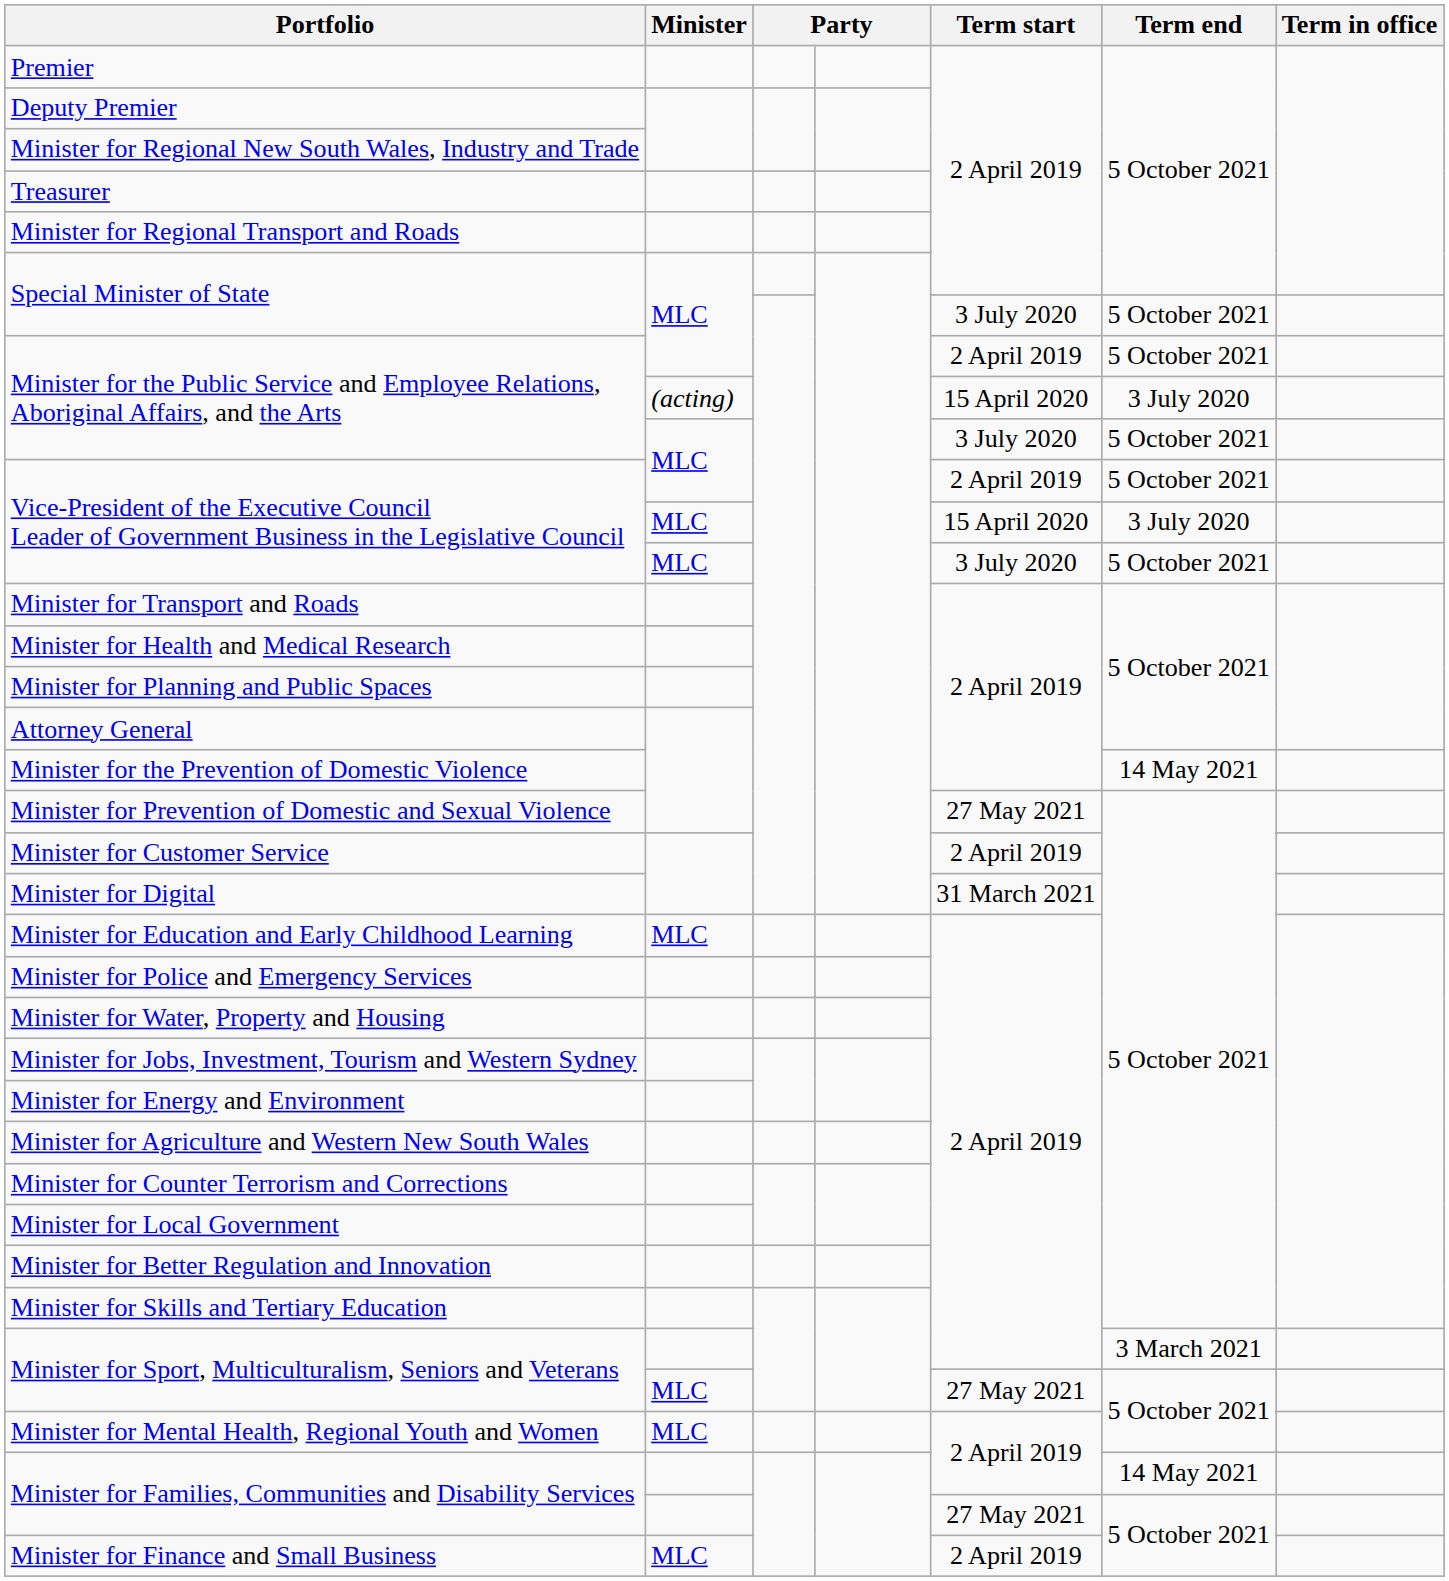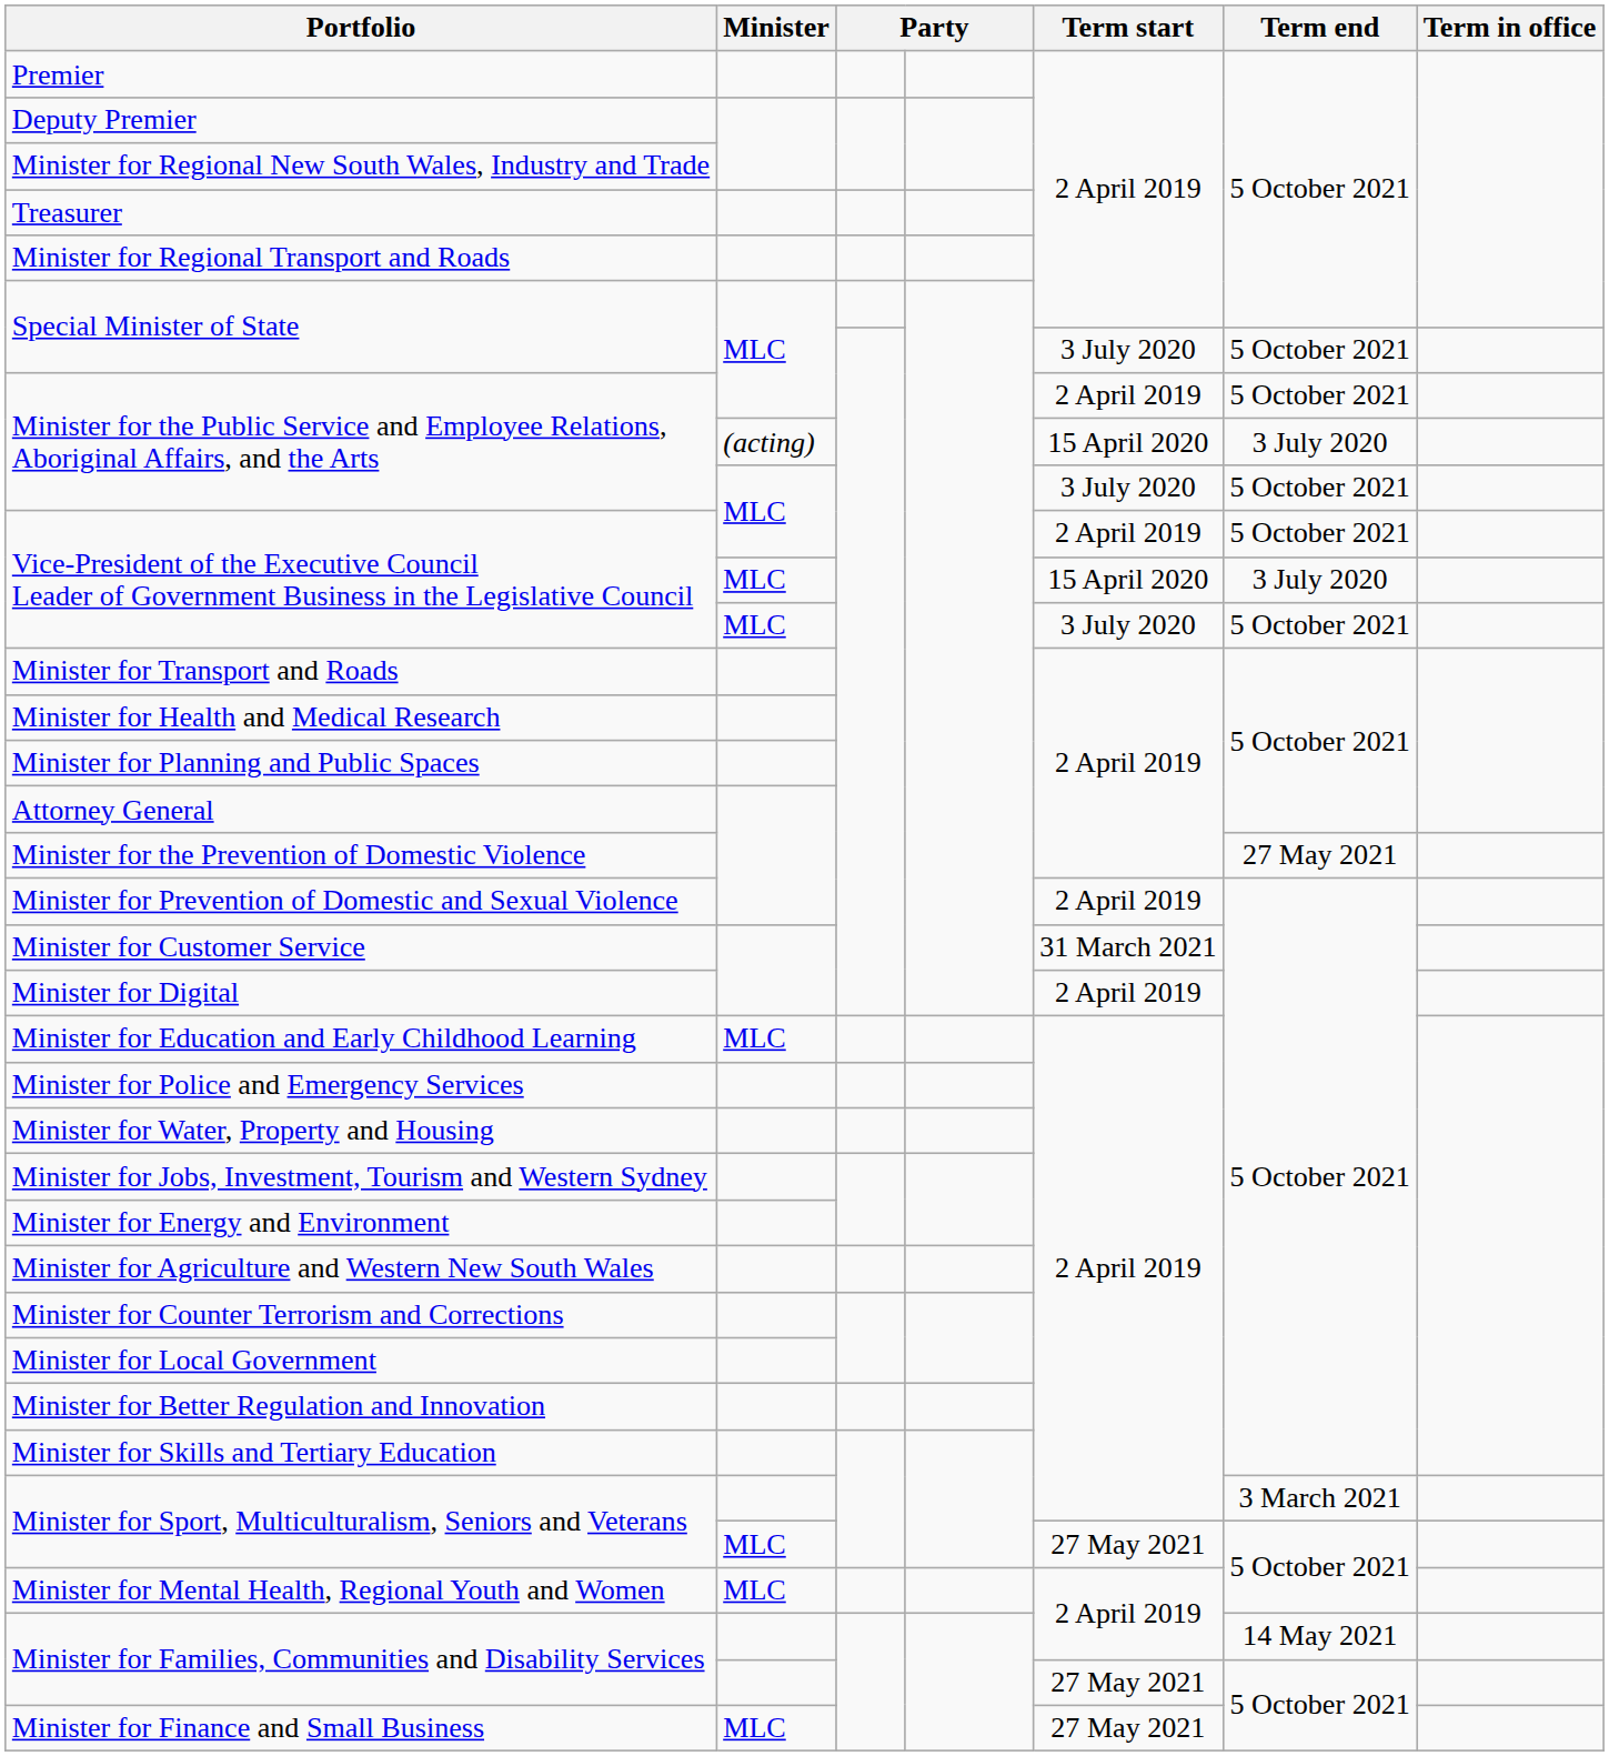 <table class="wikitable sortable">
 <tr>
 <th>Portfolio</th>
 <th>Minister</th>
 <th colspan=2>Party</th>
 <th>Term start</th>
 <th>Term end</th>
 <th>Term in office</th>
 </tr>
 <tr>
 <td><a href='#'>Premier</a></td>
 <td></td>
 <td> </td>
 <td width=8%></td>
 <td rowspan=6 align=center>2 April 2019</td>
 <td rowspan=6 align=center>5 October 2021</td>
 <td rowspan=6 align=right></td>
 </tr>
 <tr>
 <td><a href='#'>Deputy Premier</a></td>
 <td rowspan=2></td>
 <td rowspan=2 > </td>
 <td rowspan=2></td>
 </tr>
 <tr>
 <td><a href='#'>Minister for Regional New South Wales</a>, <a href='#'>Industry and Trade</a></td>
 </tr>
 <tr>
 <td><a href='#'>Treasurer</a></td>
 <td></td>
 <td> </td>
 <td></td>
 </tr>
 <tr>
 <td><a href='#'>Minister for Regional Transport and Roads</a></td>
 <td></td>
 <td> </td>
 <td></td>
 </tr>
 <tr>
 <td rowspan=2><a href='#'>Special Minister of State</a></td>
 <td rowspan=3> <a href='#'>MLC</a></td>
 <td> </td>
 <td rowspan=16></td>
 </tr>
 <tr>
 <td rowspan=15 > </td>
 <td align=center>3 July 2020</td>
 <td align=center>5 October 2021</td>
 <td align=right></td>
 </tr>
 <tr>
 <td rowspan=3><a href='#'>Minister for the Public Service</a> and <a href='#'>Employee Relations</a>,<br><a href='#'>Aboriginal Affairs</a>, and <a href='#'>the Arts</a></td>
 <td align=center>2 April 2019</td>
 <td align=center>5 October 2021</td>
 <td align=right></td>
 </tr>
 <tr>
 <td><em> (acting)</em></td>
 <td align=center>15 April 2020</td>
 <td align=center>3 July 2020</td>
 <td align=right></td>
 </tr>
 <tr>
 <td rowspan=2> <a href='#'>MLC</a></td>
 <td align=center>3 July 2020</td>
 <td align=center>5 October 2021</td>
 <td align=right></td>
 </tr>
 <tr>
 <td rowspan=3><a href='#'>Vice-President of the Executive Council</a><br><a href='#'>Leader of Government Business in the Legislative Council</a></td>
 <td align=center>2 April 2019</td>
 <td align=center>5 October 2021</td>
 <td align=right></td>
 </tr>
 <tr>
 <td> <a href='#'>MLC</a></td>
 <td align=center>15 April 2020</td>
 <td align=center>3 July 2020</td>
 <td align=right></td>
 </tr>
 <tr>
 <td> <a href='#'>MLC</a></td>
 <td align=center>3 July 2020</td>
 <td align=center>5 October 2021</td>
 <td align=right></td>
 </tr>
 <tr>
 <td><a href='#'>Minister for Transport</a> and <a href='#'>Roads</a></td>
 <td></td>
 <td rowspan=5 align=center>2 April 2019</td>
 <td rowspan=4 align=center>5 October 2021</td>
 <td rowspan=4 align=right></td>
 </tr>
 <tr>
 <td><a href='#'>Minister for Health</a> and <a href='#'>Medical Research</a></td>
 <td></td>
 </tr>
 <tr>
 <td><a href='#'>Minister for Planning and Public Spaces</a></td>
 <td></td>
 </tr>
 <tr>
 <td><a href='#'>Attorney General</a></td>
 <td rowspan=3> </td>
 </tr>
 <tr>
 <td><a href='#'>Minister for the Prevention of Domestic Violence</a></td>
-<td align=center>14 May 2021</td>
+<td align=center>27 May 2021</td>
 <td align=right></td>
 </tr>
 <tr>
 <td><a href='#'>Minister for Prevention of Domestic and Sexual Violence</a></td>
-<td align=center>27 May 2021</td>
+<td align=center>2 April 2019</td>
 <td rowspan=13 align=center>5 October 2021</td>
 <td align=right></td>
 </tr>
 <tr>
 <td><a href='#'>Minister for Customer Service</a></td>
 <td rowspan=2></td>
-<td align=center>2 April 2019</td>
+<td align=center>31 March 2021</td>
 <td align=right></td>
 </tr>
 <tr>
 <td><a href='#'>Minister for Digital</a></td>
-<td align=center>31 March 2021</td>
+<td align=center>2 April 2019</td>
 <td align=right></td>
 </tr>
 <tr>
 <td><a href='#'>Minister for Education and Early Childhood Learning</a></td>
 <td> <a href='#'>MLC</a></td>
 <td> </td>
 <td></td>
 <td rowspan=11 align=center>2 April 2019</td>
 <td rowspan=10 align=right></td>
 </tr>
 <tr>
 <td><a href='#'>Minister for Police</a> and <a href='#'>Emergency Services</a></td>
 <td></td>
 <td> </td>
 <td></td>
 </tr>
 <tr>
 <td><a href='#'>Minister for Water</a>, <a href='#'>Property</a> and <a href='#'>Housing</a></td>
 <td></td>
 <td> </td>
 <td></td>
 </tr>
 <tr>
 <td><a href='#'>Minister for Jobs, Investment, Tourism</a> and <a href='#'>Western Sydney</a></td>
 <td></td>
 <td rowspan=2 > </td>
 <td rowspan=2></td>
 </tr>
 <tr>
 <td><a href='#'>Minister for Energy</a> and <a href='#'>Environment</a></td>
 <td></td>
 </tr>
 <tr>
 <td><a href='#'>Minister for Agriculture</a> and <a href='#'>Western New South Wales</a></td>
 <td></td>
 <td> </td>
 <td></td>
 </tr>
 <tr>
 <td><a href='#'>Minister for Counter Terrorism and Corrections</a></td>
 <td></td>
 <td rowspan=2 > </td>
 <td rowspan=2></td>
 </tr>
 <tr>
 <td><a href='#'>Minister for Local Government</a></td>
 <td></td>
 </tr>
 <tr>
 <td><a href='#'>Minister for Better Regulation and Innovation</a></td>
 <td></td>
 <td> </td>
 <td></td>
 </tr>
 <tr>
 <td><a href='#'>Minister for Skills and Tertiary Education</a></td>
 <td></td>
 <td rowspan=3 > </td>
 <td rowspan=3></td>
 </tr>
 <tr>
 <td rowspan=2><a href='#'>Minister for Sport</a>, <a href='#'>Multiculturalism</a>, <a href='#'>Seniors</a> and <a href='#'>Veterans</a></td>
 <td></td>
 <td align=center>3 March 2021</td>
 <td align=right></td>
 </tr>
 <tr>
 <td> <a href='#'>MLC</a></td>
 <td align=center>27 May 2021</td>
 <td rowspan=2 align=center>5 October 2021</td>
 <td align=right></td>
 </tr>
 <tr>
 <td><a href='#'>Minister for Mental Health</a>, <a href='#'>Regional Youth</a> and <a href='#'>Women</a></td>
 <td> <a href='#'>MLC</a></td>
 <td> </td>
 <td></td>
 <td rowspan=2 align=center>2 April 2019</td>
 <td align=right></td>
 </tr>
 <tr>
 <td rowspan=2><a href='#'>Minister for Families, Communities</a> and <a href='#'>Disability Services</a></td>
 <td></td>
 <td rowspan=3 > </td>
 <td rowspan=3></td>
 <td align=center>14 May 2021</td>
 <td align=right></td>
 </tr>
 <tr>
 <td></td>
 <td align=center>27 May 2021</td>
 <td rowspan=2 align=center>5 October 2021</td>
 <td align=right></td>
 </tr>
 <tr>
 <td><a href='#'>Minister for Finance</a> and <a href='#'>Small Business</a></td>
 <td> <a href='#'>MLC</a></td>
-<td align=center>2 April 2019</td>
+<td align=center>27 May 2021</td>
 <td align=right></td>
 </tr>
 </table>
